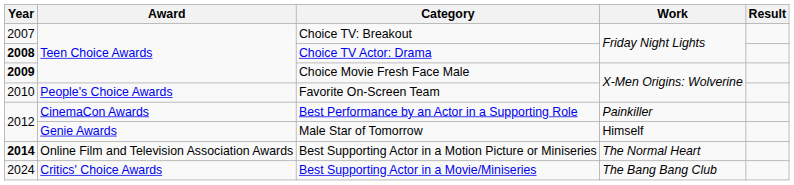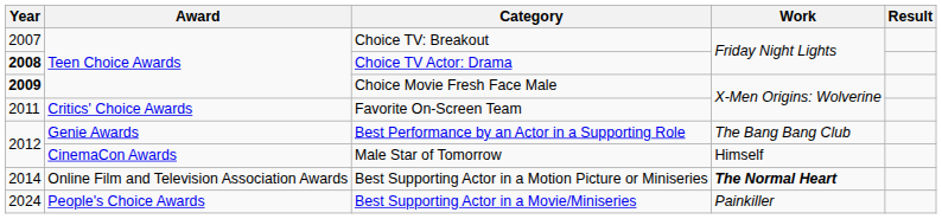 <table class="wikitable">
 <tr>
 <th>Year</th>
 <th>Award</th>
 <th>Category</th>
 <th>Work</th>
 <th>Result</th>
 </tr>
 <tr>
 <td>2007</td>
 <td rowspan="3"><a href='#'>Teen Choice Awards</a></td>
 <td>Choice TV: Breakout</td>
 <td rowspan="2"><em>Friday Night Lights</em></td>
 <td></td>
 </tr>
 <tr>
 <td><strong>2008</strong></td>
 <td><a href='#'>Choice TV Actor: Drama</a></td>
 <td></td>
 </tr>
 <tr>
 <td><strong>2009</strong></td>
 <td>Choice Movie Fresh Face Male</td>
 <td rowspan="2"><em>X-Men Origins: Wolverine</em></td>
 <td></td>
 </tr>
 <tr>
-<td>2010</td>
-<td><a href='#'>People's Choice Awards</a></td>
+<td>2011</td>
+<td><a href='#'>Critics' Choice Awards</a></td>
 <td>Favorite On-Screen Team</td>
 <td></td>
 </tr>
 <tr>
 <td rowspan="2">2012</td>
-<td><a href='#'>CinemaCon Awards</a></td>
+<td><a href='#'>Genie Awards</a></td>
 <td><a href='#'>Best Performance by an Actor in a Supporting Role</a></td>
-<td><em>Painkiller</em></td>
+<td><em>The Bang Bang Club</em></td>
 <td></td>
 </tr>
 <tr>
-<td><a href='#'>Genie Awards</a></td>
+<td><a href='#'>CinemaCon Awards</a></td>
 <td>Male Star of Tomorrow</td>
 <td>Himself</td>
 <td></td>
 </tr>
 <tr>
-<td><strong>2014</strong></td>
+<td>2014</td>
 <td>Online Film and Television Association Awards</td>
 <td>Best Supporting Actor in a Motion Picture or Miniseries</td>
-<td><em>The Normal Heart</em></td>
+<td><strong><em>The Normal Heart</em></strong></td>
 <td></td>
 </tr>
 <tr>
 <td>2024</td>
-<td><a href='#'>Critics' Choice Awards</a></td>
+<td><a href='#'>People's Choice Awards</a></td>
 <td><a href='#'>Best Supporting Actor in a Movie/Miniseries</a></td>
-<td><em>The Bang Bang Club</em></td>
+<td><em>Painkiller</em></td>
 <td></td>
 </tr>
 </table>
